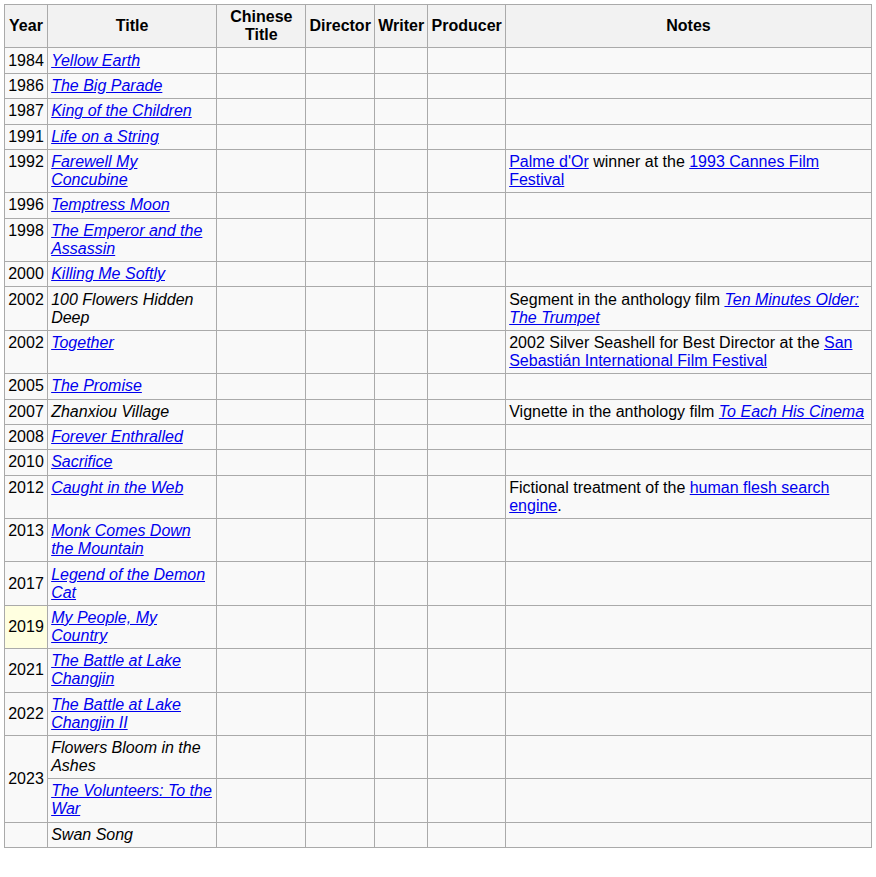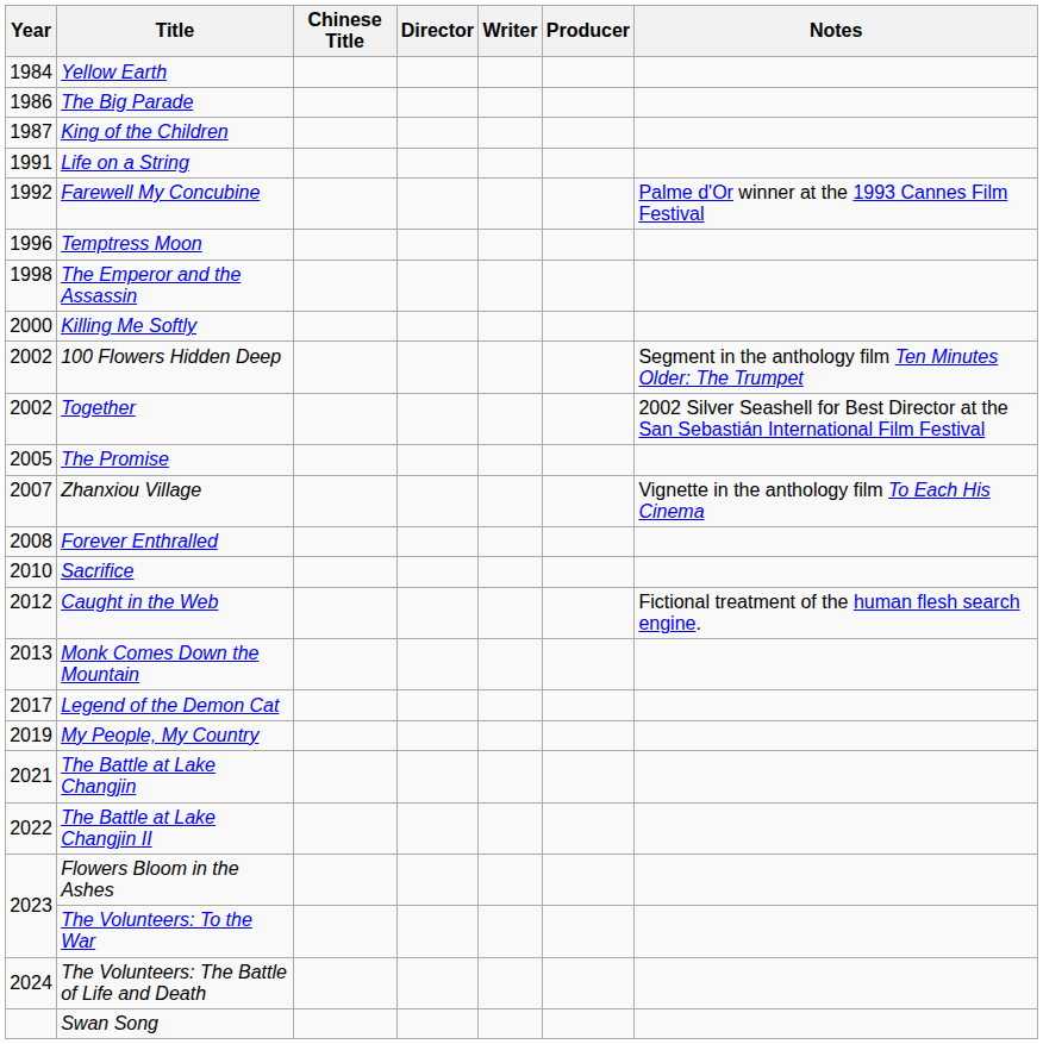 <table class="wikitable">
 <tr>
 <th>Year</th>
 <th>Title</th>
 <th>Chinese Title</th>
 <th>Director</th>
 <th>Writer</th>
 <th>Producer</th>
 <th>Notes</th>
 </tr>
 <tr>
 <td align="left" valign="top">1984</td>
 <td align="left" valign="top"><em><a href='#'>Yellow Earth</a></em></td>
 <td align="left" valign="top"></td>
 <td></td>
 <td></td>
 <td></td>
 <td></td>
 </tr>
 <tr>
 <td align="left" valign="top">1986</td>
 <td align="left" valign="top"><em><a href='#'>The Big Parade</a></em></td>
 <td align="left" valign="top"></td>
 <td></td>
 <td></td>
 <td></td>
 <td></td>
 </tr>
 <tr>
 <td align="left" valign="top">1987</td>
 <td align="left" valign="top"><em><a href='#'>King of the Children</a></em></td>
 <td align="left" valign="top"></td>
 <td></td>
 <td></td>
 <td></td>
 <td></td>
 </tr>
 <tr>
 <td align="left" valign="top">1991</td>
 <td align="left" valign="top"><em><a href='#'>Life on a String</a></em></td>
 <td align="left" valign="top"></td>
 <td></td>
 <td></td>
 <td></td>
 <td></td>
 </tr>
 <tr>
 <td align="left" valign="top">1992</td>
 <td align="left" valign="top"><em><a href='#'>Farewell My Concubine</a></em></td>
 <td align="left" valign="top"></td>
 <td></td>
 <td></td>
 <td></td>
 <td align="left" valign="top"><a href='#'>Palme d'Or</a> winner at the <a href='#'>1993 Cannes Film Festival</a></td>
 </tr>
 <tr>
 <td align="left" valign="top">1996</td>
 <td align="left" valign="top"><em><a href='#'>Temptress Moon</a></em></td>
 <td align="left" valign="top"></td>
 <td></td>
 <td></td>
 <td></td>
 <td></td>
 </tr>
 <tr>
 <td align="left" valign="top">1998</td>
 <td align="left" valign="top"><em><a href='#'>The Emperor and the Assassin</a></em></td>
 <td align="left" valign="top"></td>
 <td></td>
 <td></td>
 <td></td>
 <td></td>
 </tr>
 <tr>
 <td align="left" valign="top">2000</td>
 <td align="left" valign="top"><em><a href='#'>Killing Me Softly</a></em></td>
 <td align="left" valign="top"></td>
 <td></td>
 <td></td>
 <td></td>
 <td></td>
 </tr>
 <tr>
 <td align="left" valign="top">2002</td>
 <td align="left" valign="top"><em>100 Flowers Hidden Deep</em></td>
 <td align="left" valign="top"></td>
 <td></td>
 <td></td>
 <td></td>
 <td align="left" valign="top">Segment in the anthology film <em><a href='#'>Ten Minutes Older: The Trumpet</a></em></td>
 </tr>
 <tr>
 <td align="left" valign="top">2002</td>
 <td align="left" valign="top"><em><a href='#'>Together</a></em></td>
 <td align="left" valign="top"></td>
 <td></td>
 <td></td>
 <td></td>
 <td align="left" valign="top">2002 Silver Seashell for Best Director at the <a href='#'>San Sebastián International Film Festival</a></td>
 </tr>
 <tr>
 <td align="left" valign="top">2005</td>
 <td align="left" valign="top"><em><a href='#'>The Promise</a></em></td>
 <td align="left" valign="top"></td>
 <td></td>
 <td></td>
 <td></td>
 <td align="left" valign="top"></td>
 </tr>
 <tr>
 <td align="left" valign="top">2007</td>
 <td align="left" valign="top"><em>Zhanxiou Village</em></td>
 <td align="left" valign="top"></td>
 <td></td>
 <td></td>
 <td></td>
 <td align="left" valign="top">Vignette in the anthology film <em><a href='#'>To Each His Cinema</a></em></td>
 </tr>
 <tr>
 <td align="left" valign="top">2008</td>
 <td align="left" valign="top"><em><a href='#'>Forever Enthralled</a></em></td>
 <td align="left" valign="top"></td>
 <td></td>
 <td></td>
 <td></td>
 <td align="left" valign="top"></td>
 </tr>
 <tr>
 <td align="left" valign="top">2010</td>
 <td align="left" valign="top"><em><a href='#'>Sacrifice</a></em></td>
 <td align="left" valign="top"></td>
 <td></td>
 <td></td>
 <td></td>
 <td align="left" valign="top"></td>
 </tr>
 <tr>
 <td align="left" valign="top">2012</td>
 <td align="left" valign="top"><em><a href='#'>Caught in the Web</a></em></td>
 <td align="left" valign="top"></td>
 <td></td>
 <td></td>
 <td></td>
 <td align="left" valign="top">Fictional treatment of the <a href='#'>human flesh search engine</a>.</td>
 </tr>
 <tr>
 <td align="left" valign="top">2013</td>
 <td align="left" valign="top"><em><a href='#'>Monk Comes Down the Mountain</a></em></td>
 <td align="left" valign="top"></td>
 <td></td>
 <td></td>
 <td></td>
 <td align="left" valign="top"></td>
 </tr>
 <tr>
 <td>2017</td>
 <td><em><a href='#'>Legend of the Demon Cat</a></em></td>
 <td></td>
 <td></td>
 <td></td>
 <td></td>
 <td></td>
 </tr>
 <tr>
-<td rowspan=1 style="background: lightyellow;">2019</td>
+<td rowspan=1>2019</td>
 <td><em><a href='#'>My People, My Country</a></em></td>
 <td></td>
 <td></td>
 <td></td>
 <td></td>
 <td></td>
 </tr>
 <tr>
 <td>2021</td>
 <td><em><a href='#'>The Battle at Lake Changjin</a></em></td>
 <td></td>
 <td></td>
 <td></td>
 <td></td>
 <td></td>
 </tr>
 <tr>
 <td>2022</td>
 <td><em><a href='#'>The Battle at Lake Changjin II</a></em></td>
 <td></td>
 <td></td>
 <td></td>
 <td></td>
 <td></td>
 </tr>
 <tr>
 <td rowspan="2">2023</td>
 <td><em>Flowers Bloom in the Ashes</em></td>
 <td></td>
 <td></td>
 <td></td>
 <td></td>
 <td></td>
 </tr>
 <tr>
 <td><em><a href='#'>The Volunteers: To the War</a></em></td>
 <td></td>
 <td></td>
 <td></td>
 <td></td>
 <td></td>
 </tr>
 <tr>
+<td>2024</td>
+<td><em>The Volunteers: The Battle of Life and Death</em></td>
+<td></td>
+<td></td>
+<td></td>
+<td></td>
+<td></td>
+</tr>
+<tr>
 <td></td>
 <td><em>Swan Song</em></td>
 <td></td>
 <td></td>
 <td></td>
 <td></td>
 <td></td>
 </tr>
 </table>
